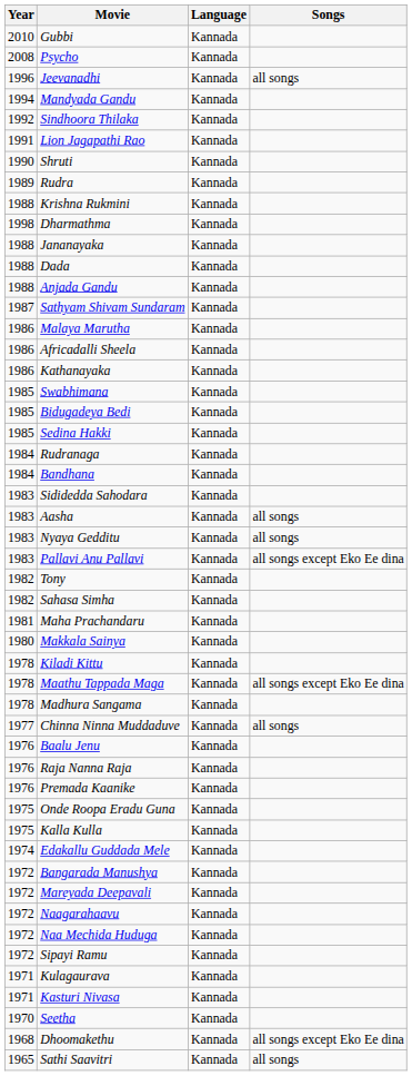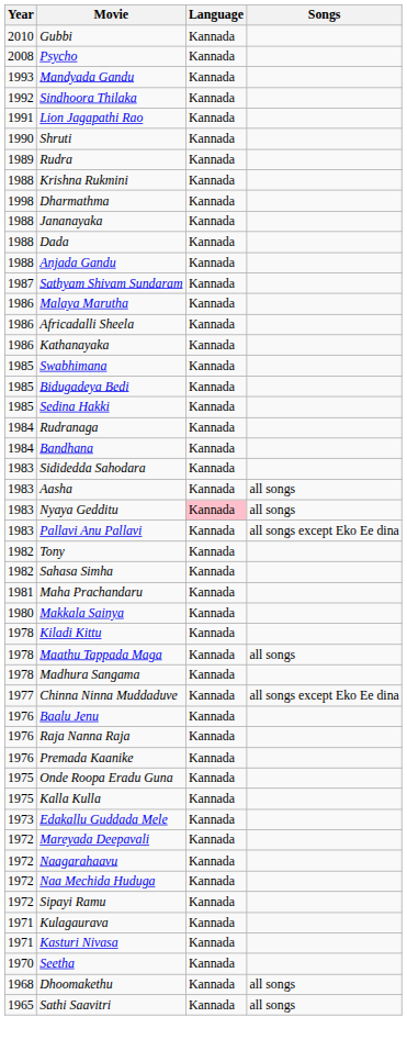 <table class="wikitable">
 <tr>
 <th>Year</th>
 <th>Movie</th>
 <th>Language</th>
 <th>Songs</th>
 </tr>
 <tr>
 <td>2010</td>
 <td><em>Gubbi</em></td>
 <td>Kannada</td>
 <td></td>
 </tr>
 <tr>
 <td>2008</td>
 <td><em><a href='#'>Psycho</a></em></td>
 <td>Kannada</td>
 <td></td>
 </tr>
 <tr>
-<td>1996</td>
-<td><em><a href='#'>Jeevanadhi</a></em></td>
-<td>Kannada</td>
-<td>all songs</td>
-</tr>
-<tr>
-<td>1994</td>
+<td>1993</td>
 <td><em><a href='#'>Mandyada Gandu</a></em></td>
 <td>Kannada</td>
 <td></td>
 </tr>
 <tr>
 <td>1992</td>
 <td><em><a href='#'>Sindhoora Thilaka</a></em></td>
 <td>Kannada</td>
 <td></td>
 </tr>
 <tr>
 <td>1991</td>
 <td><em><a href='#'>Lion Jagapathi Rao</a></em></td>
 <td>Kannada</td>
 <td></td>
 </tr>
 <tr>
 <td>1990</td>
 <td><em>Shruti</em></td>
 <td>Kannada</td>
 <td></td>
 </tr>
 <tr>
 <td>1989</td>
 <td><em>Rudra</em></td>
 <td>Kannada</td>
 <td></td>
 </tr>
 <tr>
 <td>1988</td>
 <td><em>Krishna Rukmini</em></td>
 <td>Kannada</td>
 <td></td>
 </tr>
 <tr>
 <td>1998</td>
 <td><em>Dharmathma </em></td>
 <td>Kannada</td>
 <td></td>
 </tr>
 <tr>
 <td>1988</td>
 <td><em>Jananayaka</em></td>
 <td>Kannada</td>
 <td></td>
 </tr>
 <tr>
 <td>1988</td>
 <td><em>Dada</em></td>
 <td>Kannada</td>
 <td></td>
 </tr>
 <tr>
 <td>1988</td>
 <td><em><a href='#'>Anjada Gandu</a></em></td>
 <td>Kannada</td>
 <td></td>
 </tr>
 <tr>
 <td>1987</td>
 <td><em><a href='#'>Sathyam Shivam Sundaram</a></em></td>
 <td>Kannada</td>
 <td></td>
 </tr>
 <tr>
 <td>1986</td>
 <td><em><a href='#'>Malaya Marutha</a></em></td>
 <td>Kannada</td>
 <td></td>
 </tr>
 <tr>
 <td>1986</td>
 <td><em>Africadalli Sheela</em></td>
 <td>Kannada</td>
 <td></td>
 </tr>
 <tr>
 <td>1986</td>
 <td><em>Kathanayaka</em></td>
 <td>Kannada</td>
 <td></td>
 </tr>
 <tr>
 <td>1985</td>
 <td><em><a href='#'>Swabhimana</a></em></td>
 <td>Kannada</td>
 <td></td>
 </tr>
 <tr>
 <td>1985</td>
 <td><em><a href='#'>Bidugadeya Bedi</a></em></td>
 <td>Kannada</td>
 <td></td>
 </tr>
 <tr>
 <td>1985</td>
 <td><em><a href='#'>Sedina Hakki</a></em></td>
 <td>Kannada</td>
 <td></td>
 </tr>
 <tr>
 <td>1984</td>
 <td><em>Rudranaga</em></td>
 <td>Kannada</td>
 <td></td>
 </tr>
 <tr>
 <td>1984</td>
 <td><em><a href='#'>Bandhana</a></em></td>
 <td>Kannada</td>
 <td></td>
 </tr>
 <tr>
 <td>1983</td>
 <td><em>Sididedda Sahodara</em></td>
 <td>Kannada</td>
 <td></td>
 </tr>
 <tr>
 <td>1983</td>
 <td><em>Aasha</em></td>
 <td>Kannada</td>
 <td>all songs</td>
 </tr>
 <tr>
 <td>1983</td>
 <td><em>Nyaya Gedditu</em></td>
-<td>Kannada</td>
+<td style="background: pink;">Kannada</td>
 <td>all songs</td>
 </tr>
 <tr>
 <td>1983</td>
 <td><em><a href='#'>Pallavi Anu Pallavi</a></em></td>
 <td>Kannada</td>
 <td>all songs except Eko Ee dina</td>
 </tr>
 <tr>
 <td>1982</td>
 <td><em>Tony</em></td>
 <td>Kannada</td>
 <td></td>
 </tr>
 <tr>
 <td>1982</td>
 <td><em>Sahasa Simha</em></td>
 <td>Kannada</td>
 <td></td>
 </tr>
 <tr>
 <td>1981</td>
 <td><em>Maha Prachandaru</em></td>
 <td>Kannada</td>
 <td></td>
 </tr>
 <tr>
 <td>1980</td>
 <td><em><a href='#'>Makkala Sainya</a></em></td>
 <td>Kannada</td>
 <td></td>
 </tr>
 <tr>
 <td>1978</td>
 <td><em><a href='#'>Kiladi Kittu</a></em></td>
 <td>Kannada</td>
 <td></td>
 </tr>
 <tr>
 <td>1978</td>
 <td><em><a href='#'>Maathu Tappada Maga</a></em></td>
 <td>Kannada</td>
-<td>all songs except Eko Ee dina</td>
+<td>all songs</td>
 </tr>
 <tr>
 <td>1978</td>
 <td><em>Madhura Sangama</em></td>
 <td>Kannada</td>
 <td></td>
 </tr>
 <tr>
 <td>1977</td>
 <td><em>Chinna Ninna Muddaduve</em></td>
 <td>Kannada</td>
-<td>all songs</td>
+<td>all songs except Eko Ee dina</td>
 </tr>
 <tr>
 <td>1976</td>
 <td><em><a href='#'>Baalu Jenu</a></em></td>
 <td>Kannada</td>
 <td></td>
 </tr>
 <tr>
 <td>1976</td>
 <td><em>Raja Nanna Raja</em></td>
 <td>Kannada</td>
 <td></td>
 </tr>
 <tr>
 <td>1976</td>
 <td><em>Premada Kaanike</em></td>
 <td>Kannada</td>
 <td></td>
 </tr>
 <tr>
 <td>1975</td>
 <td><em>Onde Roopa Eradu Guna</em></td>
 <td>Kannada</td>
 <td></td>
 </tr>
 <tr>
 <td>1975</td>
 <td><em>Kalla Kulla</em></td>
 <td>Kannada</td>
 <td></td>
 </tr>
 <tr>
-<td>1974</td>
+<td>1973</td>
 <td><em><a href='#'>Edakallu Guddada Mele</a></em></td>
-<td>Kannada</td>
-<td></td>
-</tr>
-<tr>
-<td>1972</td>
-<td><em><a href='#'>Bangarada Manushya</a></em></td>
 <td>Kannada</td>
 <td></td>
 </tr>
 <tr>
 <td>1972</td>
 <td><em><a href='#'>Mareyada Deepavali</a></em></td>
 <td>Kannada</td>
 <td></td>
 </tr>
 <tr>
 <td>1972</td>
 <td><em><a href='#'>Naagarahaavu</a></em></td>
 <td>Kannada</td>
 <td></td>
 </tr>
 <tr>
 <td>1972</td>
 <td><em><a href='#'>Naa Mechida Huduga</a></em></td>
 <td>Kannada</td>
 <td></td>
 </tr>
 <tr>
 <td>1972</td>
 <td><em>Sipayi Ramu</em></td>
 <td>Kannada</td>
 <td></td>
 </tr>
 <tr>
 <td>1971</td>
 <td><em>Kulagaurava</em></td>
 <td>Kannada</td>
 <td></td>
 </tr>
 <tr>
 <td>1971</td>
 <td><em><a href='#'>Kasturi Nivasa</a></em></td>
 <td>Kannada</td>
 <td></td>
 </tr>
 <tr>
 <td>1970</td>
 <td><em><a href='#'>Seetha</a></em></td>
 <td>Kannada</td>
 <td></td>
 </tr>
 <tr>
 <td>1968</td>
 <td><em>Dhoomakethu</em></td>
 <td>Kannada</td>
-<td>all songs except Eko Ee dina</td>
+<td>all songs</td>
 </tr>
 <tr>
 <td>1965</td>
 <td><em>Sathi Saavitri</em></td>
 <td>Kannada</td>
 <td>all songs</td>
 </tr>
 </table>
